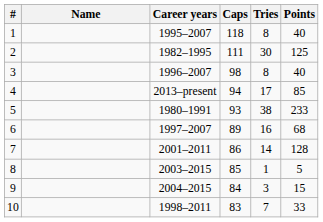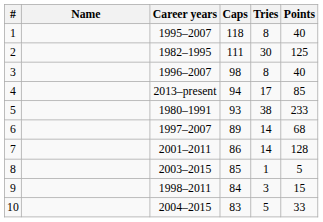 <table class="wikitable sortable" style="font-size:95%; text-align:center;">
 <tr>
 <th>#</th>
 <th style="width:160px;">Name</th>
 <th>Career years</th>
 <th>Caps</th>
 <th>Tries</th>
 <th>Points</th>
 </tr>
 <tr>
 <td>1</td>
 <td></td>
 <td>1995–2007</td>
 <td>118</td>
 <td>8</td>
 <td>40</td>
 </tr>
 <tr>
 <td>2</td>
 <td></td>
 <td>1982–1995</td>
 <td>111</td>
 <td>30</td>
 <td>125</td>
 </tr>
 <tr>
 <td>3</td>
 <td></td>
 <td>1996–2007</td>
 <td>98</td>
 <td>8</td>
 <td>40</td>
 </tr>
 <tr>
 <td>4</td>
 <td><strong></strong></td>
 <td>2013–present</td>
 <td>94</td>
 <td>17</td>
 <td>85</td>
 </tr>
 <tr>
 <td>5</td>
 <td></td>
 <td>1980–1991</td>
 <td>93</td>
 <td>38</td>
 <td>233</td>
 </tr>
 <tr>
 <td>6</td>
 <td></td>
 <td>1997–2007</td>
 <td>89</td>
-<td>16</td>
+<td>14</td>
 <td>68</td>
 </tr>
 <tr>
 <td>7</td>
 <td></td>
 <td>2001–2011</td>
 <td>86</td>
 <td>14</td>
 <td>128</td>
 </tr>
 <tr>
 <td>8</td>
 <td></td>
 <td>2003–2015</td>
 <td>85</td>
 <td>1</td>
 <td>5</td>
 </tr>
 <tr>
 <td>9</td>
 <td></td>
-<td>2004–2015</td>
+<td>1998–2011</td>
 <td>84</td>
 <td>3</td>
 <td>15</td>
 </tr>
 <tr>
 <td>10</td>
 <td></td>
-<td>1998–2011</td>
+<td>2004–2015</td>
 <td>83</td>
-<td>7</td>
+<td>5</td>
 <td>33</td>
 </tr>
 </table>
